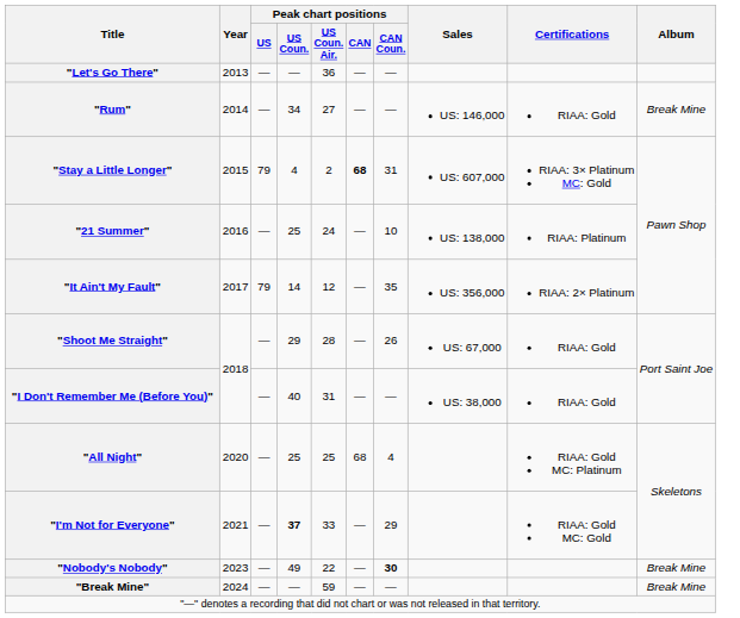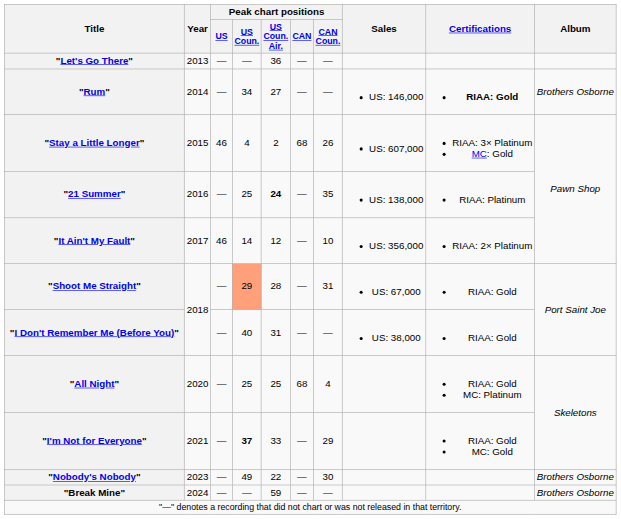 <table class="wikitable plainrowheaders" style="text-align:center;" border="1">
 <tr>
 <th scope="col" rowspan="2" style="width:18em;">Title</th>
 <th scope="col" rowspan="2">Year</th>
 <th scope="col" colspan="5">Peak chart positions</th>
 <th scope="col" rowspan="2">Sales</th>
 <th scope="col" rowspan="2"><a href='#'>Certifications</a></th>
 <th scope="col" rowspan="2">Album</th>
 </tr>
 <tr>
 <th scope="col" style="width:2em;font-size:90%;"><a href='#'>US</a><br></th>
 <th scope="col" style="width:2.5em;font-size:90%;"><a href='#'>US<br>Coun.</a><br></th>
 <th scope="col" style="width:2em;font-size:90%;"><a href='#'>US<br>Coun.<br>Air.</a><br></th>
 <th scope="col" style="width:2em;font-size:90%;"><a href='#'>CAN</a><br></th>
 <th scope="col" style="width:2.5em;font-size:90%;"><a href='#'>CAN<br>Coun.</a><br></th>
 </tr>
 <tr>
 <th scope="row">"<a href='#'>Let's Go There</a>"</th>
 <td>2013</td>
 <td>—</td>
 <td>—</td>
 <td>36</td>
 <td>—</td>
 <td>—</td>
 <td></td>
 <td></td>
 <td></td>
 </tr>
 <tr>
 <th scope="row">"<a href='#'>Rum</a>"</th>
 <td>2014</td>
 <td>—</td>
 <td>34</td>
 <td>27</td>
 <td>—</td>
 <td>—</td>
 <td><br><ul><li>US: 146,000</li></ul></td>
-<td><br><ul><li>RIAA: Gold</li></ul></td>
-<td><em>Break Mine</em></td>
+<td><strong><br><ul><li>RIAA: Gold</li></ul></strong></td>
+<td><em>Brothers Osborne</em> </td>
 </tr>
 <tr>
 <th scope="row">"<a href='#'>Stay a Little Longer</a>"</th>
 <td>2015</td>
-<td>79</td>
+<td>46</td>
 <td>4</td>
 <td>2</td>
-<td><strong>68</strong></td>
-<td>31</td>
+<td>68</td>
+<td>26</td>
 <td><br><ul><li>US: 607,000</li></ul></td>
 <td><br><ul><li>RIAA: 3× Platinum</li><li><a href='#'>MC</a>: Gold</li></ul></td>
 <td rowspan="3"><em>Pawn Shop</em></td>
 </tr>
 <tr>
 <th scope="row">"<a href='#'>21 Summer</a>"</th>
 <td>2016</td>
 <td>—</td>
 <td>25</td>
-<td>24</td>
+<td><strong>24</strong></td>
 <td>—</td>
-<td>10</td>
+<td>35</td>
 <td><br><ul><li>US: 138,000</li></ul></td>
 <td><br><ul><li>RIAA: Platinum</li></ul></td>
 </tr>
 <tr>
 <th scope="row">"<a href='#'>It Ain't My Fault</a>"</th>
 <td>2017</td>
-<td>79</td>
+<td>46</td>
 <td>14</td>
 <td>12</td>
 <td>—</td>
-<td>35</td>
+<td>10</td>
 <td><br><ul><li>US: 356,000</li></ul></td>
 <td><br><ul><li>RIAA: 2× Platinum</li></ul></td>
 </tr>
 <tr>
 <th scope="row">"<a href='#'>Shoot Me Straight</a>"</th>
 <td rowspan="2">2018</td>
 <td>—</td>
-<td>29</td>
+<td style="background: lightsalmon;">29</td>
 <td>28</td>
 <td>—</td>
-<td>26</td>
+<td>31</td>
 <td><br><ul><li>US: 67,000</li></ul></td>
 <td><br><ul><li>RIAA: Gold</li></ul></td>
 <td rowspan="2"><em>Port Saint Joe</em></td>
 </tr>
 <tr>
 <th scope="row">"<a href='#'>I Don't Remember Me (Before You)</a>"</th>
 <td>—</td>
 <td>40</td>
 <td>31</td>
 <td>—</td>
 <td>—</td>
 <td><br><ul><li>US: 38,000</li></ul></td>
 <td><br><ul><li>RIAA: Gold</li></ul></td>
 </tr>
 <tr>
 <th scope="row">"<a href='#'>All Night</a>"</th>
 <td>2020</td>
 <td>—</td>
 <td>25</td>
 <td>25</td>
 <td>68</td>
 <td>4</td>
 <td></td>
 <td><br><ul><li>RIAA: Gold</li><li>MC: Platinum</li></ul></td>
 <td rowspan="2"><em>Skeletons</em></td>
 </tr>
 <tr>
 <th scope="row">"<a href='#'>I'm Not for Everyone</a>"</th>
 <td>2021</td>
 <td>—</td>
 <td><strong>37</strong></td>
 <td>33</td>
 <td>—</td>
 <td>29</td>
 <td></td>
 <td><br><ul><li>RIAA: Gold</li><li>MC: Gold</li></ul></td>
 </tr>
 <tr>
 <th scope="row">"<a href='#'>Nobody's Nobody</a>"</th>
 <td>2023</td>
 <td>—</td>
 <td>49</td>
 <td>22</td>
 <td>—</td>
-<td><strong>30</strong></td>
+<td>30</td>
 <td></td>
 <td></td>
-<td><em>Break Mine</em></td>
+<td><em>Brothers Osborne</em></td>
 </tr>
 <tr>
 <th scope="row">"Break Mine"</th>
 <td>2024</td>
 <td>—</td>
 <td>—</td>
 <td>59</td>
 <td>—</td>
 <td>—</td>
 <td></td>
 <td></td>
-<td><em>Break Mine</em></td>
+<td><em>Brothers Osborne</em></td>
 </tr>
 <tr>
 <td colspan="10" style="font-size:90%">"—" denotes a recording that did not chart or was not released in that territory.</td>
 </tr>
 </table>
